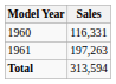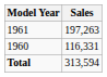 <table class="wikitable">
 <tr>
 <th>Model Year</th>
 <th>Sales</th>
 </tr>
 <tr>
+<td>1961</td>
+<td>197,263</td>
+</tr>
+<tr>
 <td>1960</td>
 <td>116,331</td>
-</tr>
-<tr>
-<td>1961</td>
-<td>197,263</td>
 </tr>
 <tr>
 <td><strong>Total</strong></td>
 <td>313,594</td>
 </tr>
 </table>
